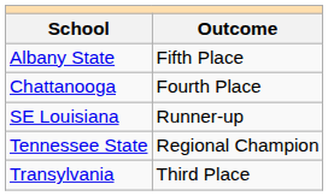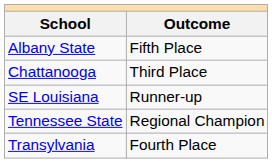 <table class="wikitable">
 <tr>
 <th colspan="3" style="background:#ffdead;"></th>
 </tr>
 <tr>
 <th>School</th>
 <th>Outcome</th>
 </tr>
 <tr>
 <td><a href='#'>Albany State</a></td>
 <td>Fifth Place</td>
 </tr>
 <tr>
 <td><a href='#'>Chattanooga</a></td>
-<td>Fourth Place</td>
+<td>Third Place</td>
 </tr>
 <tr>
 <td><a href='#'>SE Louisiana</a></td>
 <td>Runner-up</td>
 </tr>
 <tr>
 <td><a href='#'>Tennessee State</a></td>
 <td>Regional Champion</td>
 </tr>
 <tr>
 <td><a href='#'>Transylvania</a></td>
-<td>Third Place</td>
+<td>Fourth Place</td>
 </tr>
 </table>
